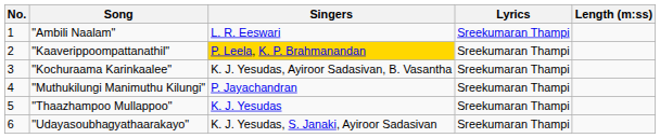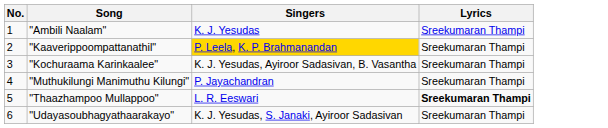 <table class="wikitable" style="font-size:95%;">
 <tr>
 <th>No.</th>
 <th>Song</th>
 <th>Singers</th>
 <th>Lyrics</th>
-<th>Length (m:ss)</th>
 </tr>
 <tr>
 <td>1</td>
 <td>"Ambili Naalam"</td>
-<td><a href='#'>L. R. Eeswari</a></td>
+<td><a href='#'>K. J. Yesudas</a></td>
 <td><a href='#'>Sreekumaran Thampi</a></td>
-<td></td>
 </tr>
 <tr>
 <td>2</td>
 <td>"Kaaverippoompattanathil"</td>
 <td style="background: gold;"><a href='#'>P. Leela</a>, <a href='#'>K. P. Brahmanandan</a></td>
 <td>Sreekumaran Thampi</td>
-<td></td>
 </tr>
 <tr>
 <td>3</td>
 <td>"Kochuraama Karinkaalee"</td>
 <td>K. J. Yesudas, Ayiroor Sadasivan, B. Vasantha</td>
 <td>Sreekumaran Thampi</td>
-<td></td>
 </tr>
 <tr>
 <td>4</td>
 <td>"Muthukilungi Manimuthu Kilungi"</td>
 <td><a href='#'>P. Jayachandran</a></td>
 <td>Sreekumaran Thampi</td>
-<td></td>
 </tr>
 <tr>
 <td>5</td>
 <td>"Thaazhampoo Mullappoo"</td>
-<td><a href='#'>K. J. Yesudas</a></td>
-<td>Sreekumaran Thampi</td>
-<td></td>
+<td><a href='#'>L. R. Eeswari</a></td>
+<td><strong>Sreekumaran Thampi</strong></td>
 </tr>
 <tr>
 <td>6</td>
 <td>"Udayasoubhagyathaarakayo"</td>
 <td>K. J. Yesudas, <a href='#'>S. Janaki</a>, Ayiroor Sadasivan</td>
 <td>Sreekumaran Thampi</td>
-<td></td>
 </tr>
 </table>
